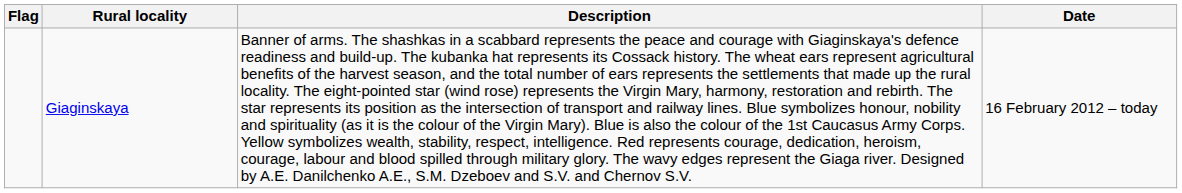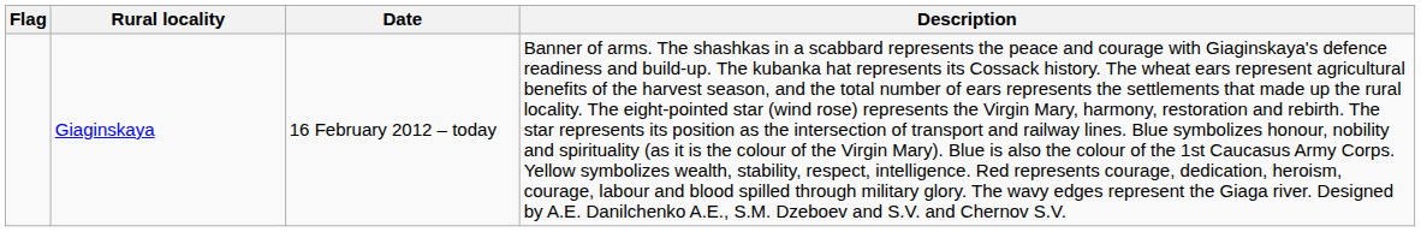 <table class="wikitable">
 <tr>
 <th>Flag</th>
 <th style="width:200px;">Rural locality</th>
+<th style="width:200px;">Date</th>
 <th>Description</th>
-<th style="width:200px;">Date</th>
 </tr>
 <tr>
 <td></td>
 <td><a href='#'>Giaginskaya</a></td>
+<td>16 February 2012 – today</td>
 <td>Banner of arms. The shashkas in a scabbard represents the peace and courage with Giaginskaya's defence readiness and build-up. The kubanka hat represents its Cossack history. The wheat ears represent agricultural benefits of the harvest season, and the total number of ears represents the settlements that made up the rural locality. The eight-pointed star (wind rose) represents the Virgin Mary, harmony, restoration and rebirth. The star represents its position as the intersection of transport and railway lines. Blue symbolizes honour, nobility and spirituality (as it is the colour of the Virgin Mary). Blue is also the colour of the 1st Caucasus Army Corps. Yellow symbolizes wealth, stability, respect, intelligence. Red represents courage, dedication, heroism, courage, labour and blood spilled through military glory. The wavy edges represent the Giaga river. Designed by A.E. Danilchenko A.E., S.M. Dzeboev and S.V. and Chernov S.V.</td>
-<td>16 February 2012 – today</td>
 </tr>
 </table>
